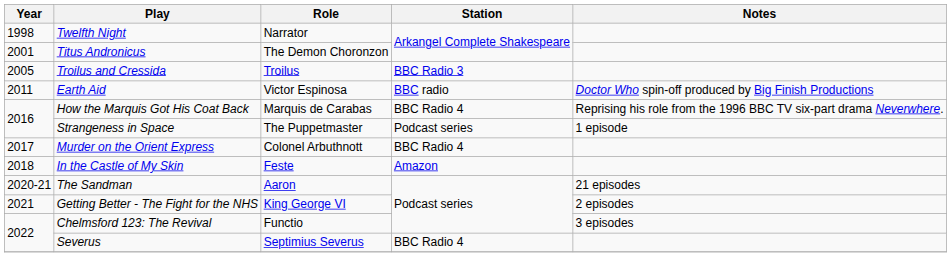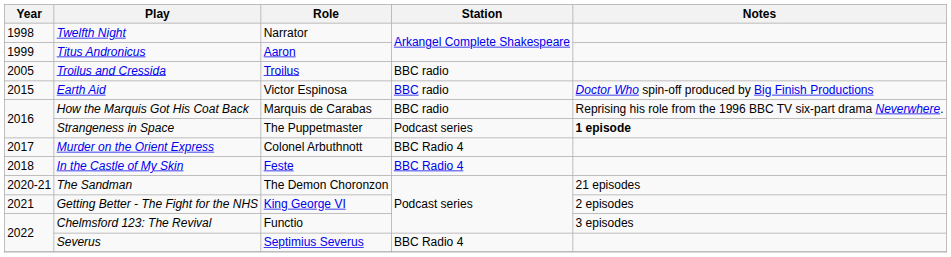 <table class="wikitable sortable">
 <tr>
 <th>Year</th>
 <th>Play</th>
 <th>Role</th>
 <th>Station</th>
 <th>Notes</th>
 </tr>
 <tr>
 <td>1998</td>
 <td><em><a href='#'>Twelfth Night</a></em></td>
 <td>Narrator</td>
 <td rowspan="2"><a href='#'>Arkangel Complete Shakespeare</a></td>
 <td></td>
 </tr>
 <tr>
-<td>2001</td>
+<td>1999</td>
 <td><em><a href='#'>Titus Andronicus</a></em></td>
-<td>The Demon Choronzon</td>
+<td><a href='#'>Aaron</a></td>
 <td></td>
 </tr>
 <tr>
 <td>2005</td>
 <td><em><a href='#'>Troilus and Cressida</a></em></td>
 <td><a href='#'>Troilus</a></td>
-<td><a href='#'>BBC Radio 3</a></td>
+<td>BBC radio</td>
 <td></td>
 </tr>
 <tr>
-<td>2011</td>
+<td>2015</td>
 <td><em><a href='#'>Earth Aid</a></em></td>
 <td>Victor Espinosa</td>
 <td><a href='#'>BBC</a> radio</td>
 <td><em><a href='#'>Doctor Who</a></em> spin-off produced by <a href='#'>Big Finish Productions</a></td>
 </tr>
 <tr>
 <td rowspan="2">2016</td>
 <td><em>How the Marquis Got His Coat Back</em></td>
 <td>Marquis de Carabas</td>
-<td>BBC Radio 4</td>
+<td>BBC radio</td>
 <td>Reprising his role from the 1996 BBC TV six-part drama <em><a href='#'>Neverwhere</a></em>.</td>
 </tr>
 <tr>
 <td><em>Strangeness in Space</em></td>
 <td>The Puppetmaster</td>
 <td>Podcast series</td>
-<td>1 episode</td>
+<td><strong>1 episode</strong></td>
 </tr>
 <tr>
 <td>2017</td>
 <td><em><a href='#'>Murder on the Orient Express</a></em></td>
 <td>Colonel Arbuthnott</td>
 <td>BBC Radio 4</td>
 <td></td>
 </tr>
 <tr>
 <td>2018</td>
 <td><em><a href='#'>In the Castle of My Skin</a></em></td>
 <td><a href='#'>Feste</a></td>
-<td><a href='#'>Amazon</a></td>
+<td><a href='#'>BBC Radio 4</a></td>
 <td></td>
 </tr>
 <tr>
 <td>2020-21</td>
 <td><em>The Sandman</em></td>
-<td><a href='#'>Aaron</a></td>
+<td>The Demon Choronzon</td>
 <td rowspan="3">Podcast series</td>
 <td>21 episodes</td>
 </tr>
 <tr>
 <td>2021</td>
 <td><em>Getting Better - The Fight for the NHS</em></td>
 <td><a href='#'>King George VI</a></td>
 <td>2 episodes</td>
 </tr>
 <tr>
 <td rowspan="2">2022</td>
 <td><em>Chelmsford 123: The Revival</em></td>
 <td>Functio</td>
 <td>3 episodes</td>
 </tr>
 <tr>
 <td><em>Severus</em></td>
 <td><a href='#'>Septimius Severus</a></td>
 <td>BBC Radio 4</td>
 <td></td>
 </tr>
 <tr>
 </tr>
 </table>
